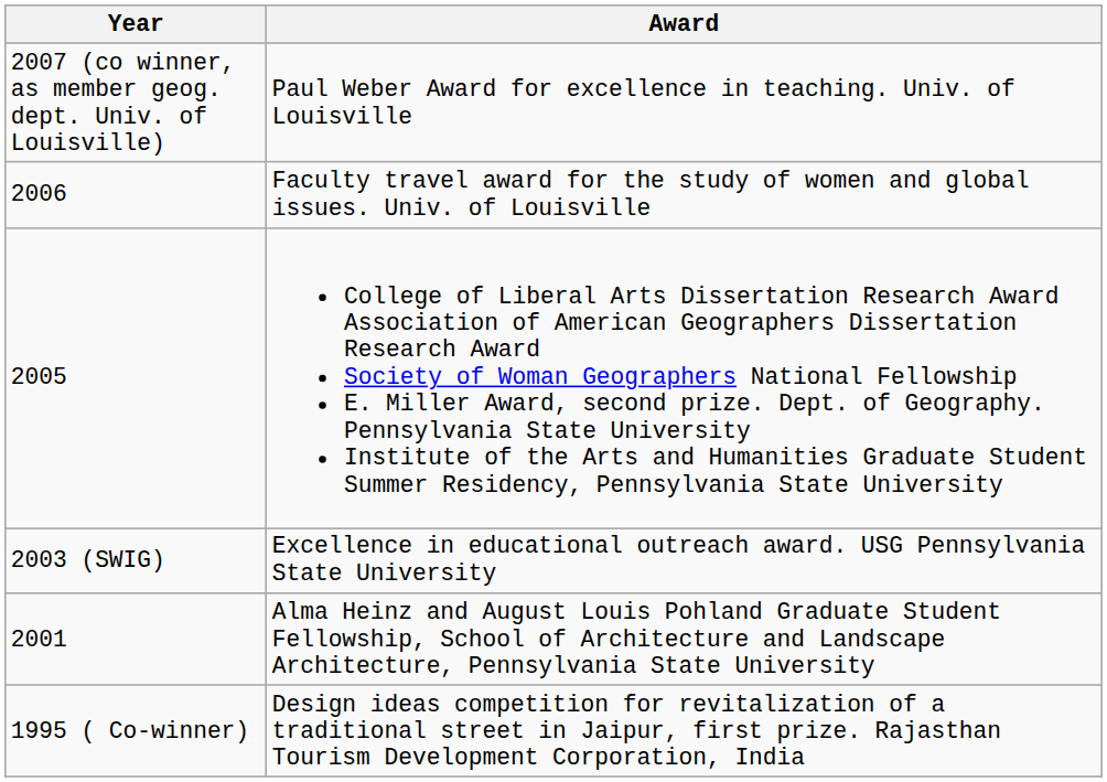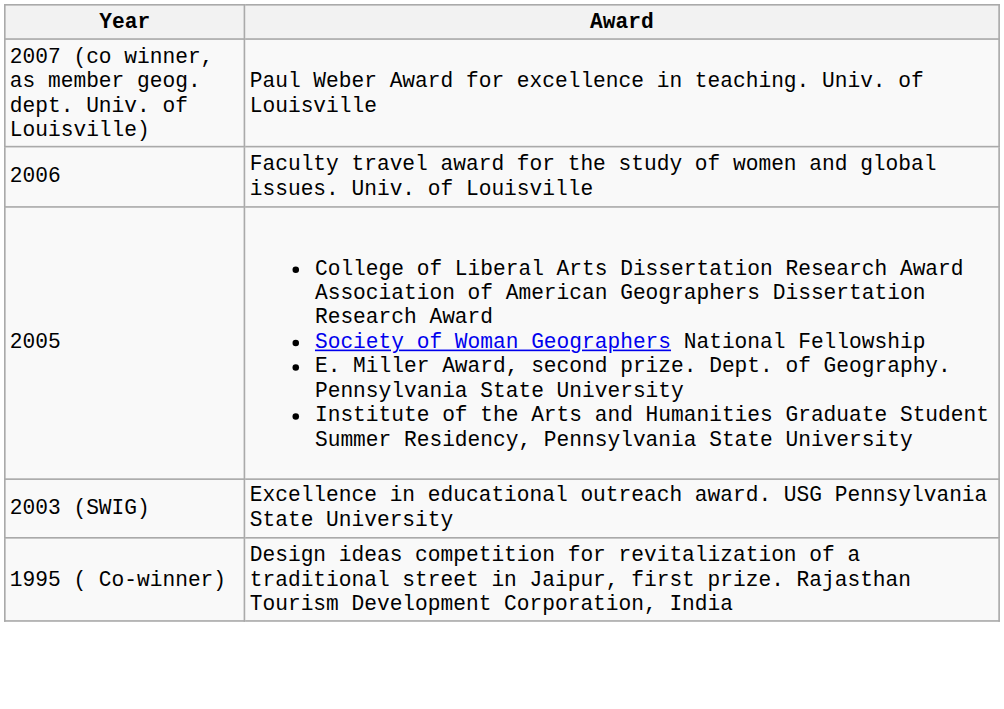 <table class="wikitable">
 <tr>
 <th>Year</th>
 <th>Award</th>
 </tr>
 <tr>
 <td>2007 (co winner, as member geog.<br>dept. Univ. of Louisville)</td>
 <td>Paul Weber Award for excellence in teaching. Univ. of Louisville</td>
 </tr>
 <tr>
 <td>2006</td>
 <td>Faculty travel award for the study of women and global issues. Univ. of Louisville</td>
 </tr>
 <tr>
 <td>2005</td>
 <td><br><ul><li>College of Liberal Arts Dissertation Research Award Association of American Geographers Dissertation Research Award</li><li><a href='#'>Society of Woman Geographers</a> National Fellowship</li><li>E. Miller Award, second prize. Dept. of Geography. Pennsylvania State University</li><li>Institute of the Arts and Humanities Graduate Student Summer Residency, Pennsylvania State University</li></ul></td>
 </tr>
 <tr>
 <td>2003 (SWIG)</td>
 <td>Excellence in educational outreach award. USG Pennsylvania State University</td>
 </tr>
 <tr>
-<td>2001</td>
-<td>Alma Heinz and August Louis Pohland Graduate Student Fellowship, School of Architecture and Landscape Architecture, Pennsylvania State University</td>
-</tr>
-<tr>
 <td>1995 ( Co-winner)</td>
 <td>Design ideas competition for revitalization of a traditional street in Jaipur, first prize. Rajasthan Tourism Development Corporation, India</td>
 </tr>
 </table>
